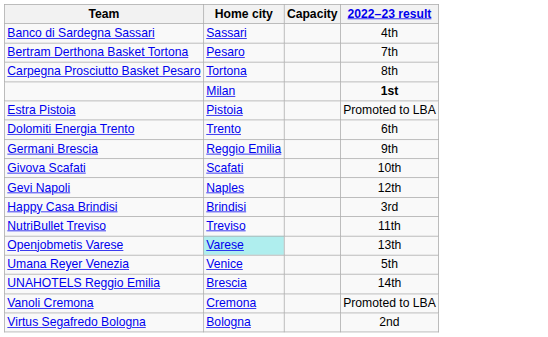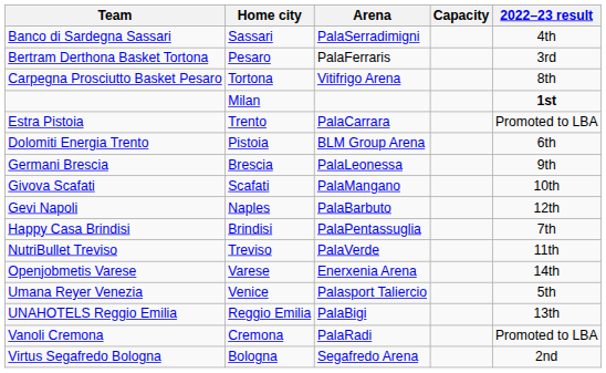 <table class="wikitable sortable" style="margin:1em 2em 1em 1em;">
 <tr>
 <th>Team</th>
 <th>Home city</th>
+<th>Arena</th>
 <th>Capacity</th>
 <th><a href='#'>2022–23 result</a></th>
 </tr>
 <tr>
 <td><a href='#'>Banco di Sardegna Sassari</a></td>
 <td><a href='#'>Sassari</a></td>
+<td><a href='#'>PalaSerradimigni</a></td>
 <td style="text-align:center"></td>
 <td style="text-align:center">4th</td>
 </tr>
 <tr>
 <td><a href='#'>Bertram Derthona Basket Tortona</a></td>
 <td><a href='#'>Pesaro</a></td>
+<td>PalaFerraris</td>
 <td style="text-align:center"></td>
-<td style="text-align:center">7th</td>
+<td style="text-align:center">3rd</td>
 </tr>
 <tr>
 <td><a href='#'>Carpegna Prosciutto Basket Pesaro</a></td>
 <td><a href='#'>Tortona</a></td>
+<td><a href='#'>Vitifrigo Arena</a></td>
 <td style="text-align:center"></td>
 <td style="text-align:center">8th</td>
 </tr>
 <tr>
 <td></td>
 <td><a href='#'>Milan</a></td>
+<td></td>
 <td style="text-align:center"></td>
 <td style="text-align:center"><strong>1st</strong></td>
 </tr>
 <tr>
 <td><a href='#'>Estra Pistoia</a></td>
-<td><a href='#'>Pistoia</a></td>
+<td><a href='#'>Trento</a></td>
+<td><a href='#'>PalaCarrara</a></td>
 <td style="text-align:center"></td>
 <td style="text-align:center">Promoted to LBA</td>
 </tr>
 <tr>
 <td><a href='#'>Dolomiti Energia Trento</a></td>
-<td><a href='#'>Trento</a></td>
+<td><a href='#'>Pistoia</a></td>
+<td><a href='#'>BLM Group Arena</a></td>
 <td style="text-align:center"></td>
 <td style="text-align:center">6th</td>
 </tr>
 <tr>
 <td><a href='#'>Germani Brescia</a></td>
-<td><a href='#'>Reggio Emilia</a></td>
+<td><a href='#'>Brescia</a></td>
+<td><a href='#'>PalaLeonessa</a></td>
 <td style="text-align:center"></td>
 <td style="text-align:center">9th</td>
 </tr>
 <tr>
 <td><a href='#'>Givova Scafati</a></td>
 <td><a href='#'>Scafati</a></td>
+<td><a href='#'>PalaMangano</a></td>
 <td style="text-align:center"></td>
 <td style="text-align:center">10th</td>
 </tr>
 <tr>
 <td><a href='#'>Gevi Napoli</a></td>
 <td><a href='#'>Naples</a></td>
+<td><a href='#'>PalaBarbuto</a></td>
 <td style="text-align:center"></td>
 <td style="text-align:center">12th</td>
 </tr>
 <tr>
 <td><a href='#'>Happy Casa Brindisi</a></td>
 <td><a href='#'>Brindisi</a></td>
+<td><a href='#'>PalaPentassuglia</a></td>
 <td style="text-align:center"></td>
-<td style="text-align:center">3rd</td>
+<td style="text-align:center">7th</td>
 </tr>
 <tr>
 <td><a href='#'>NutriBullet Treviso</a></td>
 <td><a href='#'>Treviso</a></td>
+<td><a href='#'>PalaVerde</a></td>
 <td style="text-align:center"></td>
 <td style="text-align:center">11th</td>
 </tr>
 <tr>
 <td><a href='#'>Openjobmetis Varese</a></td>
-<td style="background: paleturquoise;"><a href='#'>Varese</a></td>
+<td><a href='#'>Varese</a></td>
+<td><a href='#'>Enerxenia Arena</a></td>
 <td style="text-align:center"></td>
-<td style="text-align:center">13th</td>
+<td style="text-align:center">14th</td>
 </tr>
 <tr>
 <td><a href='#'>Umana Reyer Venezia</a></td>
 <td><a href='#'>Venice</a></td>
+<td><a href='#'>Palasport Taliercio</a></td>
 <td style="text-align:center"></td>
 <td style="text-align:center">5th</td>
 </tr>
 <tr>
 <td><a href='#'>UNAHOTELS Reggio Emilia</a></td>
-<td><a href='#'>Brescia</a></td>
+<td><a href='#'>Reggio Emilia</a></td>
+<td><a href='#'>PalaBigi</a></td>
 <td style="text-align:center"></td>
-<td style="text-align:center">14th</td>
+<td style="text-align:center">13th</td>
 </tr>
 <tr>
 <td><a href='#'>Vanoli Cremona</a></td>
 <td><a href='#'>Cremona</a></td>
+<td><a href='#'>PalaRadi</a></td>
 <td style="text-align:center"></td>
 <td style="text-align:center">Promoted to LBA</td>
 </tr>
 <tr>
 <td><a href='#'>Virtus Segafredo Bologna</a></td>
 <td><a href='#'>Bologna</a></td>
+<td><a href='#'>Segafredo Arena</a></td>
 <td style="text-align:center"></td>
 <td style="text-align:center">2nd</td>
 </tr>
 </table>
